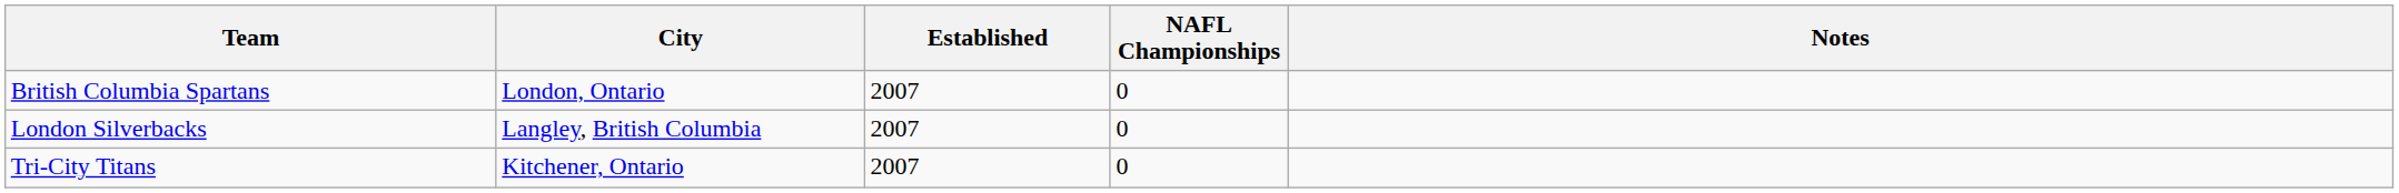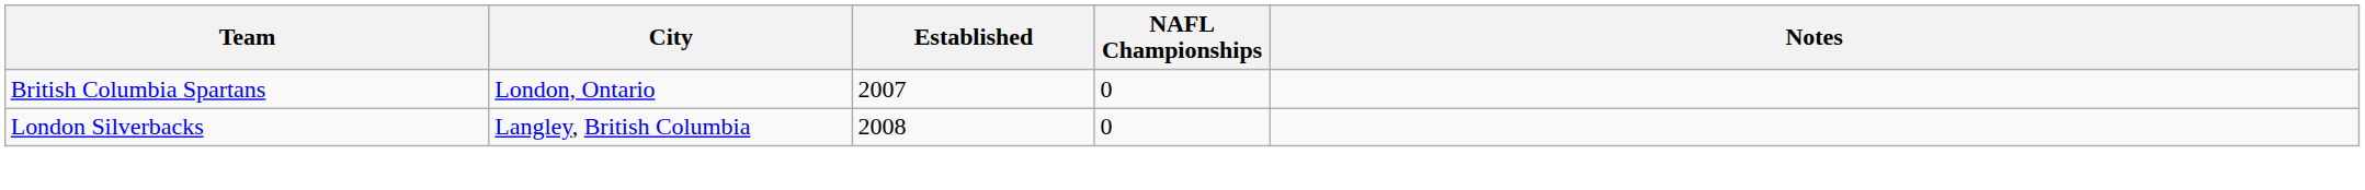 <table class="wikitable">
 <tr>
 <th bgcolor="#DDDDFF" width="20%">Team</th>
 <th bgcolor="#DDDDFF" width="15%">City</th>
 <th bgcolor="#DDDDFF" width="10%">Established</th>
 <th bgcolor="#DDDDFF" width="5%">NAFL Championships</th>
 <th bgcolor="#DDDDFF" width="45%">Notes</th>
 </tr>
 <tr>
 <td><a href='#'>British Columbia Spartans</a></td>
 <td><a href='#'>London, Ontario</a></td>
 <td>2007</td>
 <td>0</td>
 <td></td>
 </tr>
 <tr>
 <td><a href='#'>London Silverbacks</a></td>
 <td><a href='#'>Langley</a>, <a href='#'>British Columbia</a></td>
-<td>2007</td>
-<td>0</td>
-<td></td>
-</tr>
-<tr>
-<td><a href='#'>Tri-City Titans</a></td>
-<td><a href='#'>Kitchener, Ontario</a></td>
-<td>2007</td>
+<td>2008</td>
 <td>0</td>
 <td></td>
 </tr>
 </table>
